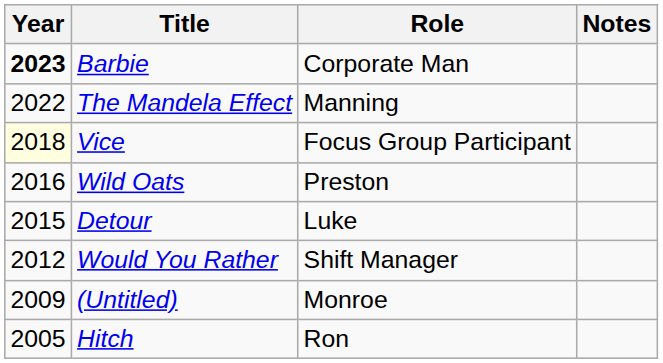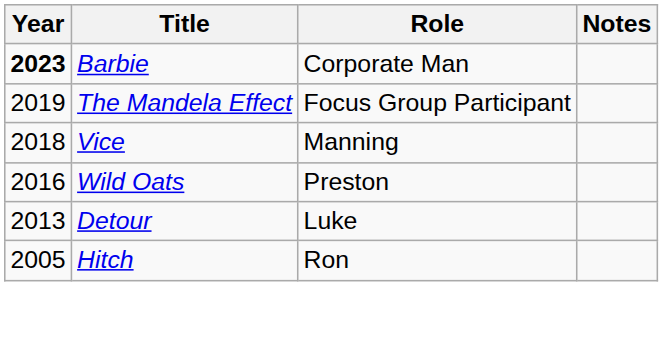 <table class="wikitable sortable">
 <tr>
 <th>Year</th>
 <th>Title</th>
 <th>Role</th>
 <th>Notes</th>
 </tr>
 <tr>
 <td><strong>2023</strong></td>
 <td><em><a href='#'>Barbie</a></em></td>
 <td>Corporate Man</td>
 <td></td>
 </tr>
 <tr>
-<td>2022</td>
+<td>2019</td>
 <td><em><a href='#'>The Mandela Effect</a></em></td>
-<td>Manning</td>
+<td>Focus Group Participant</td>
 <td></td>
 </tr>
 <tr>
-<td style="background: lightyellow;">2018</td>
+<td>2018</td>
 <td><em><a href='#'>Vice</a></em></td>
-<td>Focus Group Participant</td>
+<td>Manning</td>
 <td></td>
 </tr>
 <tr>
 <td>2016</td>
 <td><em><a href='#'>Wild Oats</a></em></td>
 <td>Preston</td>
 <td></td>
 </tr>
 <tr>
-<td>2015</td>
+<td>2013</td>
 <td><em><a href='#'>Detour</a></em></td>
 <td>Luke</td>
-<td></td>
-</tr>
-<tr>
-<td>2012</td>
-<td><em><a href='#'>Would You Rather</a></em></td>
-<td>Shift Manager</td>
-<td></td>
-</tr>
-<tr>
-<td>2009</td>
-<td><em><a href='#'>(Untitled)</a></em></td>
-<td>Monroe</td>
 <td></td>
 </tr>
 <tr>
 <td>2005</td>
 <td><em><a href='#'>Hitch</a></em></td>
 <td>Ron</td>
 <td></td>
 </tr>
 </table>
